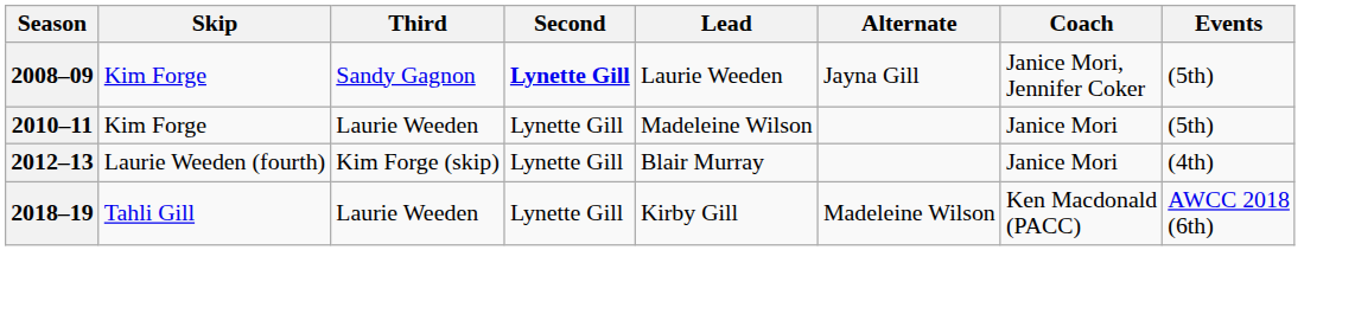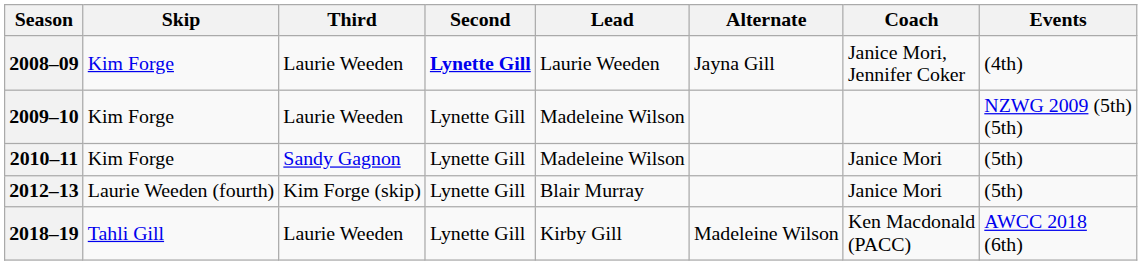 <table class="wikitable">
 <tr>
 <th scope="col">Season</th>
 <th scope="col">Skip</th>
 <th scope="col">Third</th>
 <th scope="col">Second</th>
 <th scope="col">Lead</th>
 <th scope="col">Alternate</th>
 <th scope="col">Coach</th>
 <th scope="col">Events</th>
 </tr>
 <tr>
 <th scope="row">2008–09</th>
 <td><a href='#'>Kim Forge</a></td>
-<td><a href='#'>Sandy Gagnon</a></td>
+<td>Laurie Weeden</td>
 <td><strong><a href='#'>Lynette Gill</a></strong></td>
 <td>Laurie Weeden</td>
 <td>Jayna Gill</td>
 <td>Janice Mori,<br>Jennifer Coker</td>
-<td> (5th)</td>
+<td> (4th)</td>
+</tr>
+<tr>
+<th scope="row">2009–10</th>
+<td>Kim Forge</td>
+<td>Laurie Weeden</td>
+<td>Lynette Gill</td>
+<td>Madeleine Wilson</td>
+<td></td>
+<td></td>
+<td><a href='#'>NZWG 2009</a> (5th)<br> (5th)</td>
 </tr>
 <tr>
 <th scope="row">2010–11</th>
 <td>Kim Forge</td>
-<td>Laurie Weeden</td>
+<td><a href='#'>Sandy Gagnon</a></td>
 <td>Lynette Gill</td>
 <td>Madeleine Wilson</td>
 <td></td>
 <td>Janice Mori</td>
 <td> (5th)</td>
 </tr>
 <tr>
 <th scope="row">2012–13</th>
 <td>Laurie Weeden (fourth)</td>
 <td>Kim Forge (skip)</td>
 <td>Lynette Gill</td>
 <td>Blair Murray</td>
 <td></td>
 <td>Janice Mori</td>
-<td> (4th)</td>
+<td> (5th)</td>
 </tr>
 <tr>
 <th scope="row">2018–19</th>
 <td><a href='#'>Tahli Gill</a></td>
 <td>Laurie Weeden</td>
 <td>Lynette Gill</td>
 <td>Kirby Gill</td>
 <td>Madeleine Wilson</td>
 <td>Ken Macdonald<br>(PACC)</td>
 <td><a href='#'>AWCC 2018</a> <br> (6th)</td>
 </tr>
 </table>
